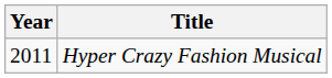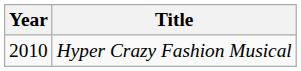 <table class="wikitable">
 <tr>
 <th>Year</th>
 <th>Title</th>
 </tr>
 <tr>
-<td>2011</td>
+<td>2010</td>
 <td><em>Hyper Crazy Fashion Musical</em></td>
 </tr>
 </table>
